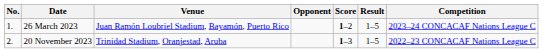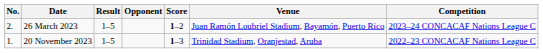 <table class="wikitable" style="font-size:85%;">
 <tr>
 <th>No.</th>
 <th>Date</th>
-<th>Venue</th>
+<th>Result</th>
 <th>Opponent</th>
 <th>Score</th>
-<th>Result</th>
+<th>Venue</th>
 <th>Competition</th>
 </tr>
 <tr>
-<td>1.</td>
+<td>2.</td>
 <td>26 March 2023</td>
-<td><a href='#'>Juan Ramón Loubriel Stadium</a>, <a href='#'>Bayamón</a>, <a href='#'>Puerto Rico</a></td>
+<td align=center>1–5</td>
 <td></td>
 <td align=center><strong>1</strong>–2</td>
-<td align=center>1–5</td>
+<td><a href='#'>Juan Ramón Loubriel Stadium</a>, <a href='#'>Bayamón</a>, <a href='#'>Puerto Rico</a></td>
 <td><a href='#'>2023–24 CONCACAF Nations League C</a></td>
 </tr>
 <tr>
-<td>2.</td>
+<td>1.</td>
 <td>20 November 2023</td>
-<td><a href='#'>Trinidad Stadium</a>, <a href='#'>Oranjestad</a>, <a href='#'>Aruba</a></td>
+<td align=center>1–5</td>
 <td></td>
 <td align=center><strong>1</strong>–3</td>
-<td align=center>1–5</td>
+<td><a href='#'>Trinidad Stadium</a>, <a href='#'>Oranjestad</a>, <a href='#'>Aruba</a></td>
 <td><a href='#'>2022–23 CONCACAF Nations League C</a></td>
 </tr>
 </table>
